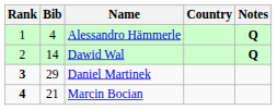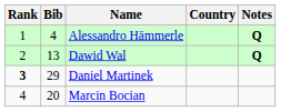 <table class="wikitable" style="text-align:center;">
 <tr>
 <th>Rank</th>
 <th>Bib</th>
 <th>Name</th>
 <th>Country</th>
 <th>Notes</th>
 </tr>
 <tr bgcolor=ccffcc>
 <td>1</td>
 <td>4</td>
 <td align=left><a href='#'>Alessandro Hämmerle</a></td>
 <td align=left></td>
 <td><strong>Q</strong></td>
 </tr>
 <tr bgcolor=ccffcc>
 <td>2</td>
-<td>14</td>
+<td>13</td>
 <td align=left><a href='#'>Dawid Wal</a></td>
 <td align=left></td>
 <td><strong>Q</strong></td>
 </tr>
 <tr>
 <td><strong>3</strong></td>
 <td>29</td>
 <td align=left><a href='#'>Daniel Martinek</a></td>
 <td align=left></td>
 <td></td>
 </tr>
 <tr>
-<td><strong>4</strong></td>
-<td>21</td>
+<td>4</td>
+<td>20</td>
 <td align=left><a href='#'>Marcin Bocian</a></td>
 <td align=left></td>
 <td></td>
 </tr>
 </table>
